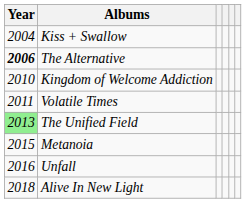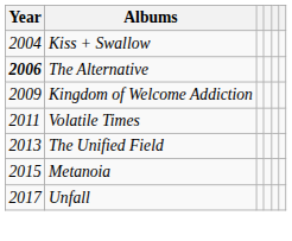 <table class="wikitable">
 <tr>
 <th>Year</th>
 <th>Albums</th>
 <th></th>
 <th></th>
 <th></th>
 <th></th>
 </tr>
 <tr>
 <td><em>2004</em></td>
 <td><em>Kiss + Swallow</em> </td>
 <td></td>
 <td></td>
 <td></td>
 <td></td>
 </tr>
 <tr>
 <td><strong><em>2006</em></strong></td>
 <td><em>The Alternative</em> </td>
 <td></td>
 <td></td>
 <td></td>
 <td></td>
 </tr>
 <tr>
-<td><em>2010</em></td>
+<td><em>2009</em></td>
 <td><em>Kingdom of Welcome Addiction</em> </td>
 <td></td>
 <td></td>
 <td></td>
 <td></td>
 </tr>
 <tr>
 <td><em>2011</em></td>
 <td><em>Volatile Times</em> </td>
 <td></td>
 <td></td>
 <td></td>
 <td></td>
 </tr>
 <tr>
-<td style="background: lightgreen;"><em>2013</em></td>
+<td><em>2013</em></td>
 <td><em>The Unified Field</em> </td>
 <td></td>
 <td></td>
 <td></td>
 <td></td>
 </tr>
 <tr>
 <td><em>2015</em></td>
 <td><em>Metanoia</em> </td>
 <td></td>
 <td></td>
 <td></td>
 <td></td>
 </tr>
 <tr>
-<td><em>2016</em></td>
+<td><em>2017</em></td>
 <td><em>Unfall</em></td>
 <td></td>
 <td></td>
 <td></td>
 <td></td>
 </tr>
-<tr>
-<td><em>2018</em></td>
-<td><em>Alive In New Light</em> </td>
-<td></td>
-<td></td>
-<td></td>
-<td></td>
-</tr>
 </table>
